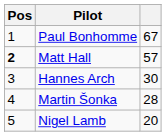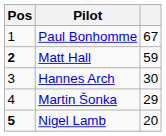 <table class="wikitable" style="font-size: 95%;">
 <tr>
 <th>Pos</th>
 <th>Pilot</th>
 <th></th>
 </tr>
 <tr>
 <td>1</td>
 <td> <a href='#'>Paul Bonhomme</a></td>
 <td align="right">67</td>
 </tr>
 <tr>
 <td><strong>2</strong></td>
 <td> <a href='#'>Matt Hall</a></td>
-<td align="right">57</td>
+<td align="right">59</td>
 </tr>
 <tr>
 <td>3</td>
 <td> <a href='#'>Hannes Arch</a></td>
 <td align="right">30</td>
 </tr>
 <tr>
 <td>4</td>
 <td> <a href='#'>Martin Šonka</a></td>
-<td align="right">28</td>
+<td align="right">29</td>
 </tr>
 <tr>
-<td>5</td>
+<td><strong>5</strong></td>
 <td> <a href='#'>Nigel Lamb</a></td>
 <td align="right">20</td>
 </tr>
 </table>
